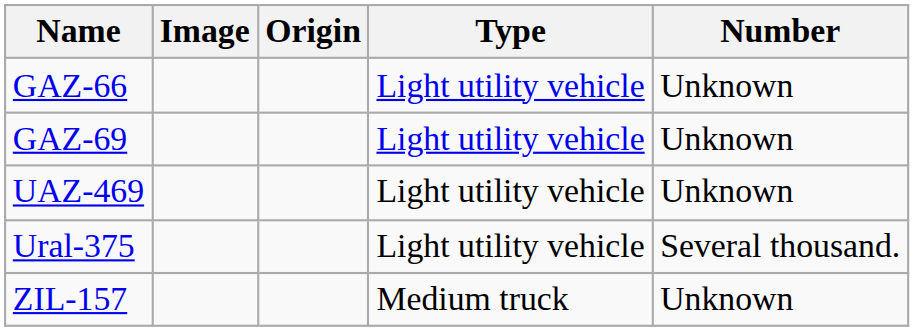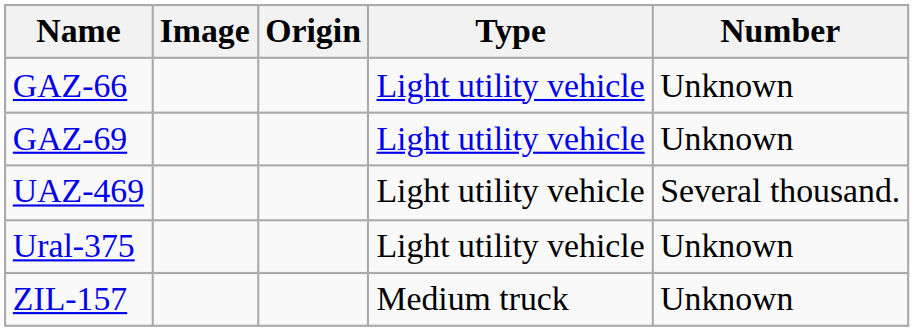 <table class="wikitable">
 <tr>
 <th>Name</th>
 <th>Image</th>
 <th>Origin</th>
 <th>Type</th>
 <th>Number</th>
 </tr>
 <tr>
 <td><a href='#'>GAZ-66</a></td>
 <td></td>
 <td></td>
 <td><a href='#'>Light utility vehicle</a></td>
 <td>Unknown</td>
 </tr>
 <tr>
 <td><a href='#'>GAZ-69</a></td>
 <td></td>
 <td></td>
 <td><a href='#'>Light utility vehicle</a></td>
 <td>Unknown</td>
 </tr>
 <tr>
 <td><a href='#'>UAZ-469</a></td>
 <td></td>
 <td></td>
 <td>Light utility vehicle</td>
-<td>Unknown</td>
+<td>Several thousand.</td>
 </tr>
 <tr>
 <td><a href='#'>Ural-375</a></td>
 <td></td>
 <td></td>
 <td>Light utility vehicle</td>
-<td>Several thousand.</td>
+<td>Unknown</td>
 </tr>
 <tr>
 <td><a href='#'>ZIL-157</a></td>
 <td></td>
 <td></td>
 <td>Medium truck</td>
 <td>Unknown</td>
 </tr>
 </table>
